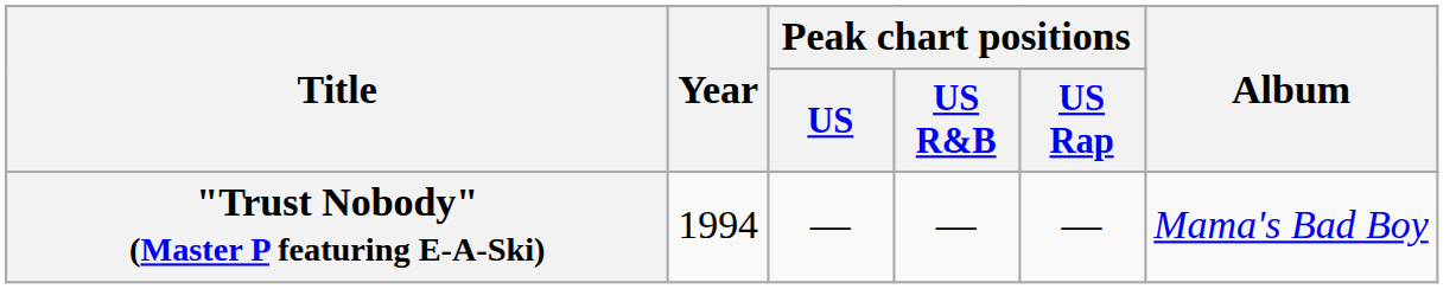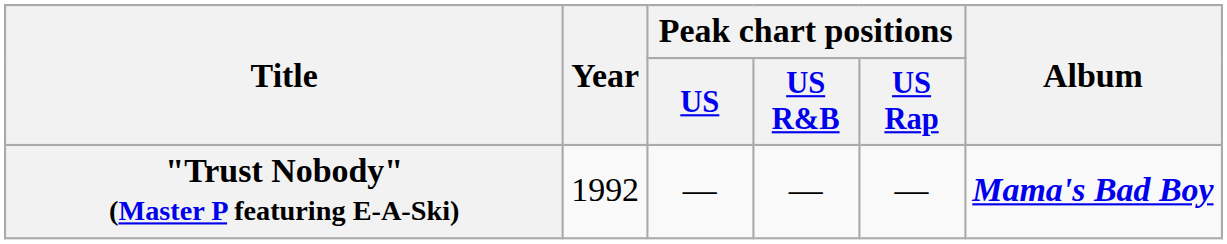 <table class="wikitable plainrowheaders" style="text-align:center;">
 <tr>
 <th scope="col" rowspan="2" style="width:16em;">Title</th>
 <th scope="col" rowspan="2">Year</th>
 <th scope="col" colspan="3">Peak chart positions</th>
 <th scope="col" rowspan="2">Album</th>
 </tr>
 <tr>
 <th style="width:3em; font-size:90%"><a href='#'>US</a></th>
 <th style="width:3em; font-size:90%"><a href='#'>US<br>R&B</a></th>
 <th style="width:3em; font-size:90%"><a href='#'>US<br>Rap</a></th>
 </tr>
 <tr>
 <th scope="row">"Trust Nobody"<br><small>(<a href='#'>Master P</a> featuring E-A-Ski)</small></th>
-<td>1994</td>
+<td>1992</td>
 <td>—</td>
 <td>—</td>
 <td>—</td>
-<td><em><a href='#'>Mama's Bad Boy</a></em></td>
+<td><strong><em><a href='#'>Mama's Bad Boy</a></em></strong></td>
 </tr>
 </table>
